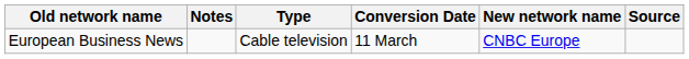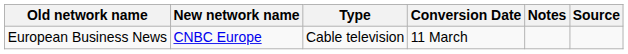 <table class="wikitable">
 <tr>
 <th>Old network name</th>
-<th>Notes</th>
+<th>New network name</th>
 <th>Type</th>
 <th>Conversion Date</th>
-<th>New network name</th>
+<th>Notes</th>
 <th>Source</th>
 </tr>
 <tr>
 <td>European Business News</td>
-<td></td>
+<td><a href='#'>CNBC Europe</a></td>
 <td>Cable television</td>
 <td>11 March</td>
-<td><a href='#'>CNBC Europe</a></td>
+<td></td>
 <td></td>
 </tr>
 </table>
